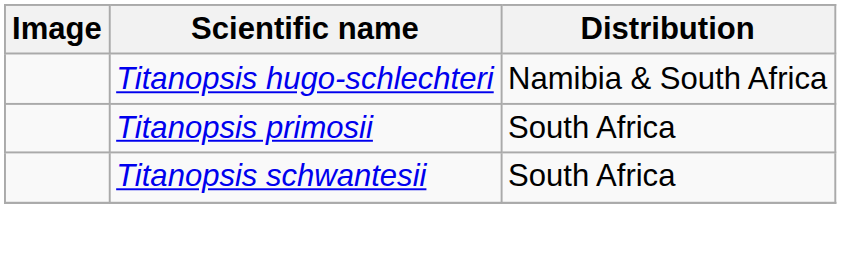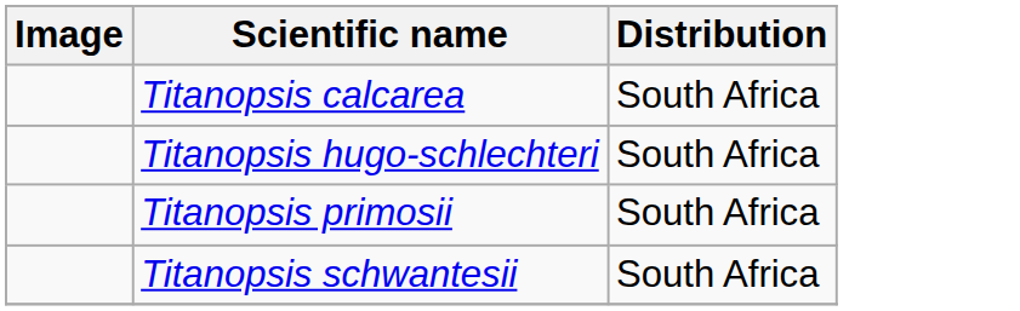 <table class="wikitable">
 <tr>
 <th>Image</th>
 <th>Scientific name</th>
 <th>Distribution</th>
 </tr>
 <tr>
 <td></td>
+<td><em><a href='#'>Titanopsis calcarea</a></em> </td>
+<td>South Africa</td>
+</tr>
+<tr>
+<td></td>
 <td><em><a href='#'>Titanopsis hugo-schlechteri</a></em> </td>
-<td>Namibia & South Africa</td>
+<td>South Africa</td>
 </tr>
 <tr>
 <td></td>
 <td><em><a href='#'>Titanopsis primosii</a></em>  </td>
 <td>South Africa</td>
 </tr>
 <tr>
 <td></td>
 <td><em><a href='#'>Titanopsis schwantesii</a></em> </td>
 <td>South Africa</td>
 </tr>
 <tr>
 </tr>
 </table>
